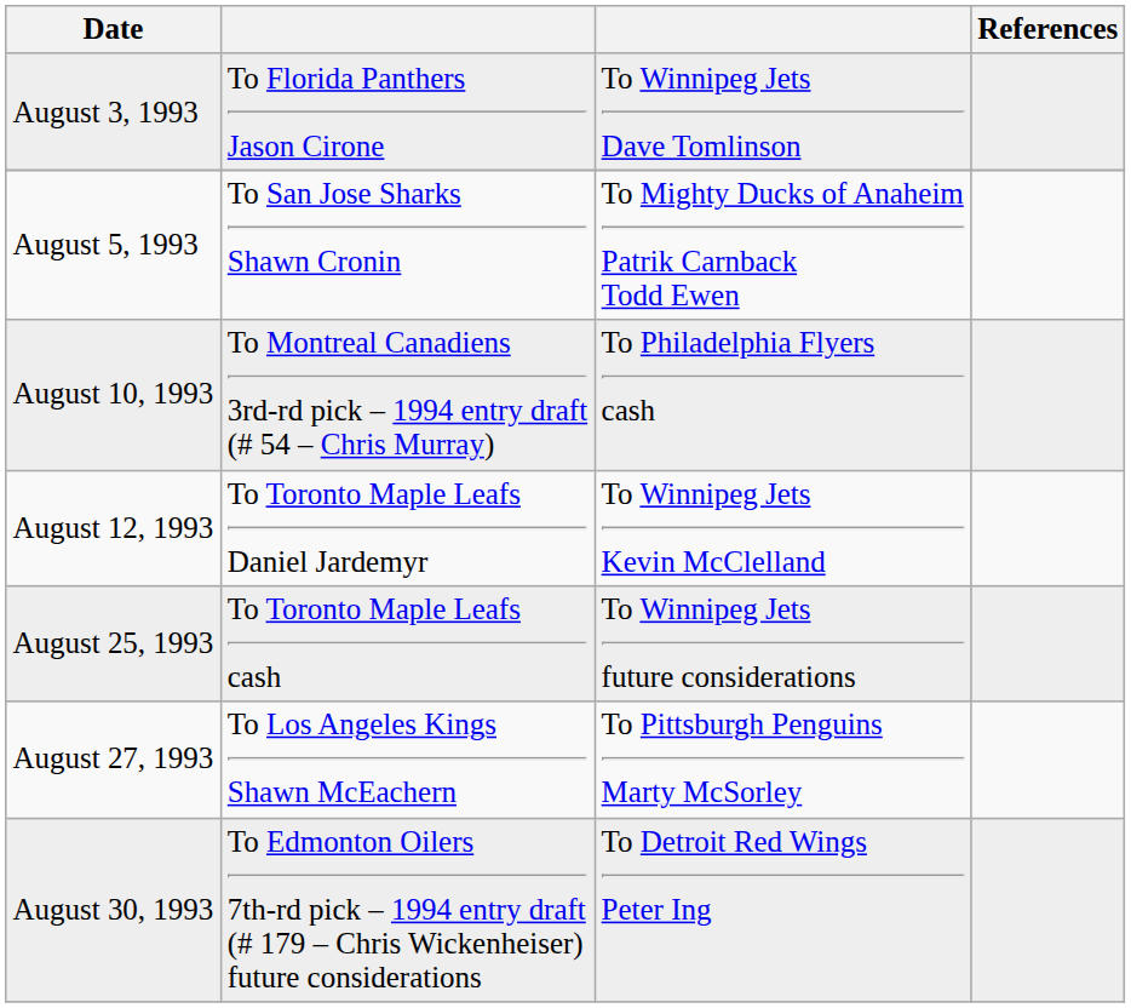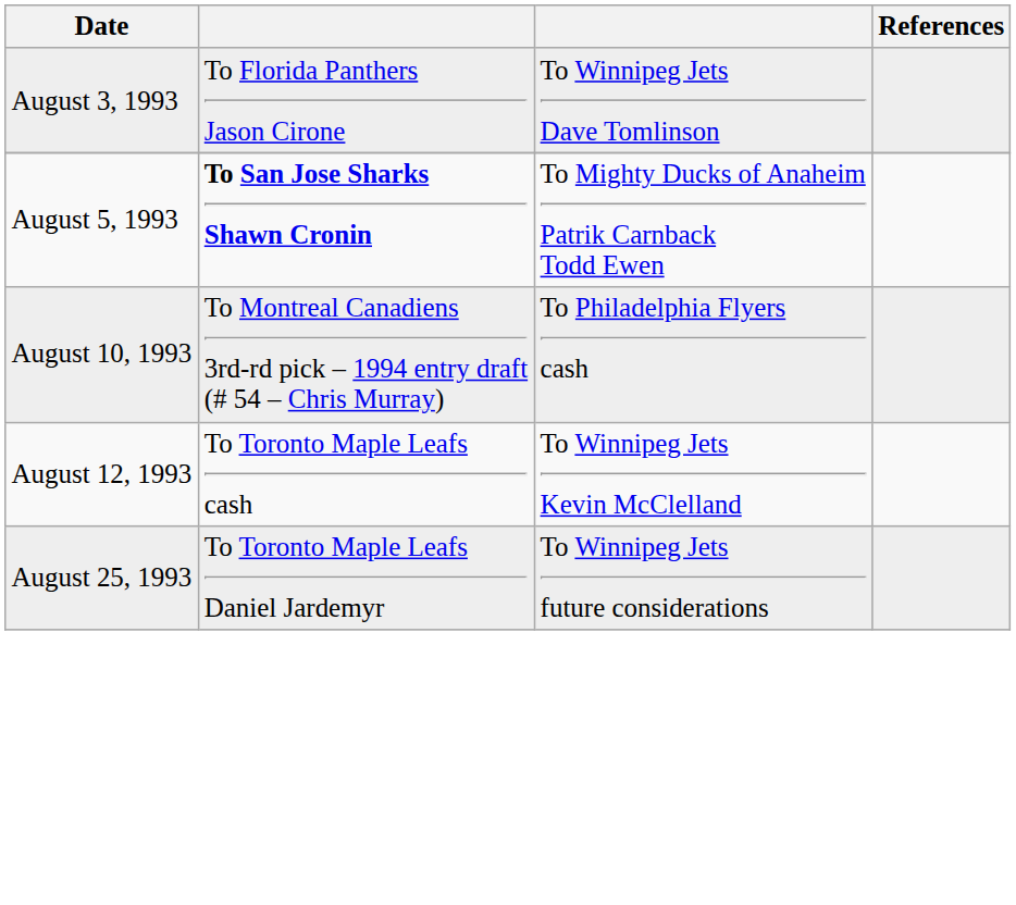 <table class="wikitable">
 <tr>
 <th>Date</th>
 <th></th>
 <th></th>
 <th>References</th>
 </tr>
 <tr bgcolor="#eeeeee">
 <td>August 3, 1993</td>
 <td valign="top">To <a href='#'>Florida Panthers</a><hr><a href='#'>Jason Cirone</a></td>
 <td valign="top">To <a href='#'>Winnipeg Jets</a><hr><a href='#'>Dave Tomlinson</a></td>
 <td></td>
 </tr>
 <tr bgcolor="#eeeeee">
 </tr>
 <tr>
 <td>August 5, 1993</td>
-<td valign="top">To <a href='#'>San Jose Sharks</a><hr><a href='#'>Shawn Cronin</a></td>
+<td valign="top"><strong>To <a href='#'>San Jose Sharks</a><hr><a href='#'>Shawn Cronin</a></strong></td>
 <td valign="top">To <a href='#'>Mighty Ducks of Anaheim</a><hr><a href='#'>Patrik Carnback</a><br><a href='#'>Todd Ewen</a></td>
 <td></td>
 </tr>
 <tr bgcolor="#eeeeee">
 <td>August 10, 1993</td>
 <td valign="top">To <a href='#'>Montreal Canadiens</a><hr>3rd-rd pick – <a href='#'>1994 entry draft</a><br>(# 54 – <a href='#'>Chris Murray</a>)</td>
 <td valign="top">To <a href='#'>Philadelphia Flyers</a><hr>cash</td>
 <td></td>
 </tr>
 <tr>
 <td>August 12, 1993</td>
-<td valign="top">To <a href='#'>Toronto Maple Leafs</a><hr>Daniel Jardemyr</td>
+<td valign="top">To <a href='#'>Toronto Maple Leafs</a><hr>cash</td>
 <td valign="top">To <a href='#'>Winnipeg Jets</a><hr><a href='#'>Kevin McClelland</a></td>
 <td></td>
 </tr>
 <tr bgcolor="#eeeeee">
 <td>August 25, 1993</td>
-<td valign="top">To <a href='#'>Toronto Maple Leafs</a><hr>cash</td>
+<td valign="top">To <a href='#'>Toronto Maple Leafs</a><hr>Daniel Jardemyr</td>
 <td valign="top">To <a href='#'>Winnipeg Jets</a><hr>future considerations</td>
 <td></td>
 </tr>
-<tr>
-<td>August 27, 1993</td>
-<td valign="top">To <a href='#'>Los Angeles Kings</a><hr><a href='#'>Shawn McEachern</a></td>
-<td valign="top">To <a href='#'>Pittsburgh Penguins</a><hr><a href='#'>Marty McSorley</a></td>
-<td></td>
-</tr>
-<tr bgcolor="#eeeeee">
-<td>August 30, 1993</td>
-<td valign="top">To <a href='#'>Edmonton Oilers</a><hr>7th-rd pick – <a href='#'>1994 entry draft</a><br>(# 179 – Chris Wickenheiser)<br>future considerations</td>
-<td valign="top">To <a href='#'>Detroit Red Wings</a><hr><a href='#'>Peter Ing</a></td>
-<td></td>
-</tr>
 </table>
